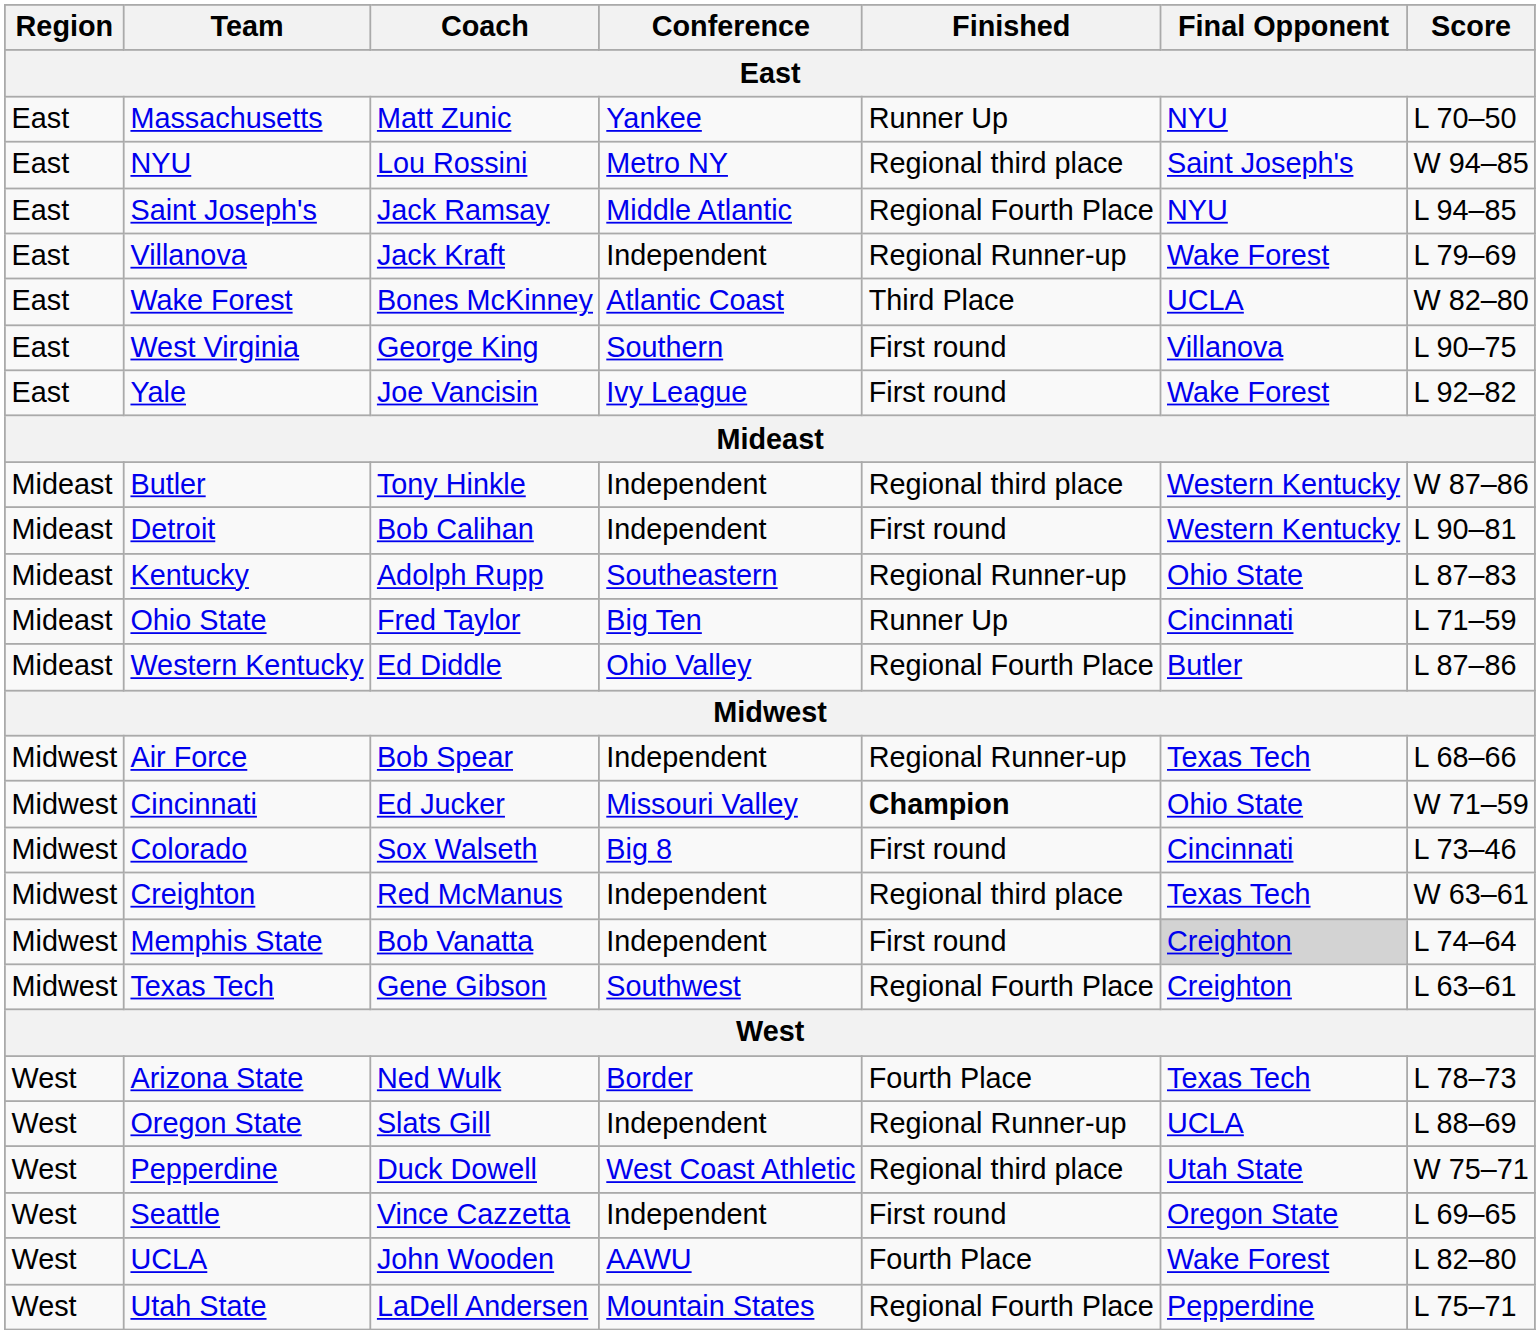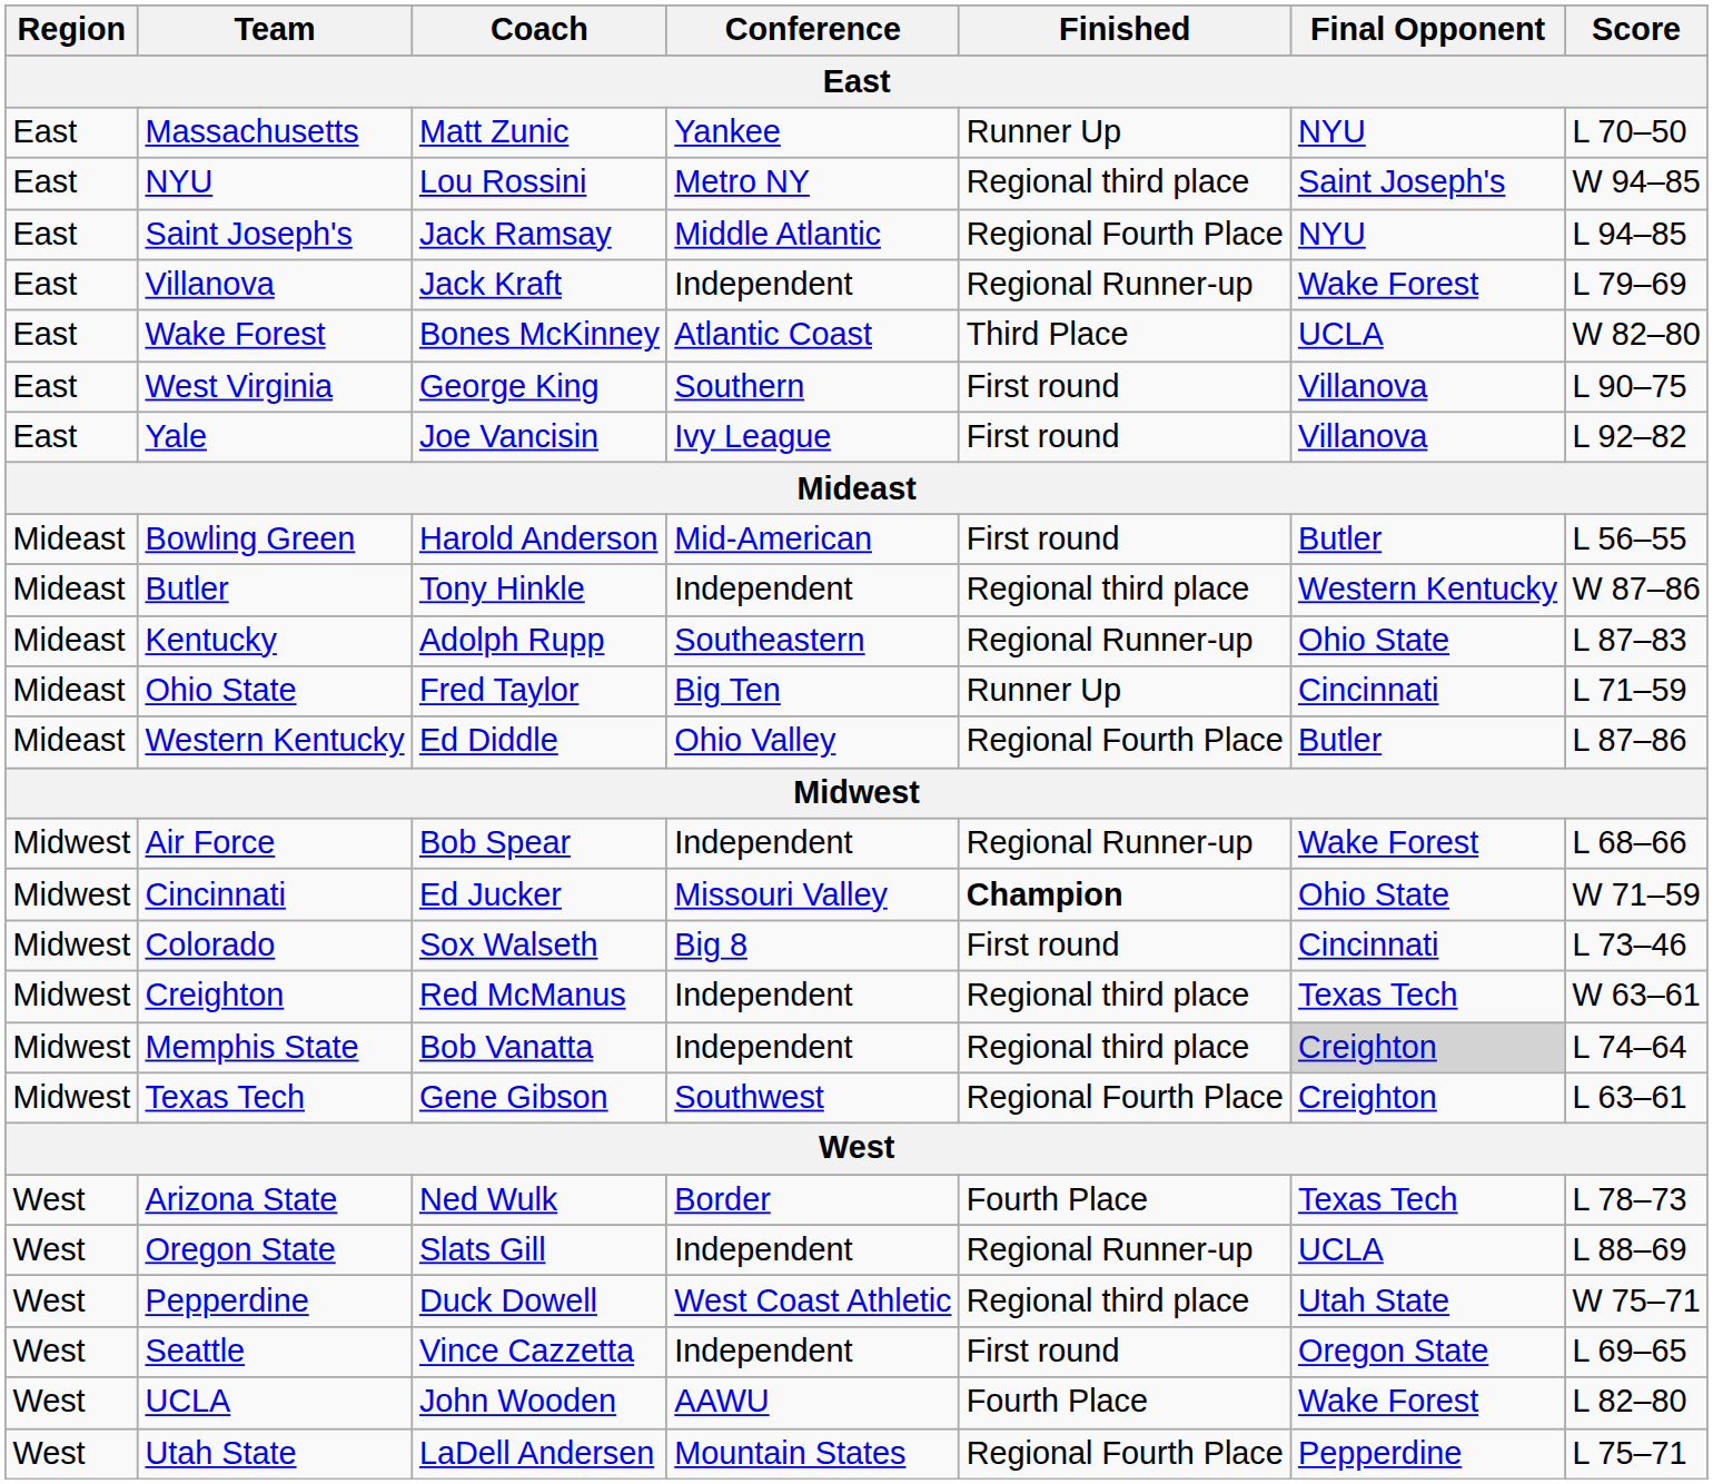 <table class=wikitable>
 <tr>
 <th>Region</th>
 <th>Team</th>
 <th>Coach</th>
 <th>Conference</th>
 <th>Finished</th>
 <th>Final Opponent</th>
 <th>Score</th>
 </tr>
 <tr>
 <th colspan=7>East</th>
 </tr>
 <tr>
 <td>East</td>
 <td><a href='#'>Massachusetts</a></td>
 <td><a href='#'>Matt Zunic</a></td>
 <td><a href='#'>Yankee</a></td>
 <td>Runner Up</td>
 <td><a href='#'>NYU</a></td>
 <td>L 70–50</td>
 </tr>
 <tr>
 <td>East</td>
 <td><a href='#'>NYU</a></td>
 <td><a href='#'>Lou Rossini</a></td>
 <td><a href='#'>Metro NY</a></td>
 <td>Regional third place</td>
 <td><a href='#'>Saint Joseph's</a></td>
 <td>W 94–85</td>
 </tr>
 <tr>
 <td>East</td>
 <td><a href='#'>Saint Joseph's</a></td>
 <td><a href='#'>Jack Ramsay</a></td>
 <td><a href='#'>Middle Atlantic</a></td>
 <td>Regional Fourth Place</td>
 <td><a href='#'>NYU</a></td>
 <td>L 94–85</td>
 </tr>
 <tr>
 <td>East</td>
 <td><a href='#'>Villanova</a></td>
 <td><a href='#'>Jack Kraft</a></td>
 <td>Independent</td>
 <td>Regional Runner-up</td>
 <td><a href='#'>Wake Forest</a></td>
 <td>L 79–69</td>
 </tr>
 <tr>
 <td>East</td>
 <td><a href='#'>Wake Forest</a></td>
 <td><a href='#'>Bones McKinney</a></td>
 <td><a href='#'>Atlantic Coast</a></td>
 <td>Third Place</td>
 <td><a href='#'>UCLA</a></td>
 <td>W 82–80</td>
 </tr>
 <tr>
 <td>East</td>
 <td><a href='#'>West Virginia</a></td>
 <td><a href='#'>George King</a></td>
 <td><a href='#'>Southern</a></td>
 <td>First round</td>
 <td><a href='#'>Villanova</a></td>
 <td>L 90–75</td>
 </tr>
 <tr>
 <td>East</td>
 <td><a href='#'>Yale</a></td>
 <td><a href='#'>Joe Vancisin</a></td>
 <td><a href='#'>Ivy League</a></td>
 <td>First round</td>
-<td><a href='#'>Wake Forest</a></td>
+<td><a href='#'>Villanova</a></td>
 <td>L 92–82</td>
 </tr>
 <tr>
 <th colspan=7>Mideast</th>
+</tr>
+<tr>
+<td>Mideast</td>
+<td><a href='#'>Bowling Green</a></td>
+<td><a href='#'>Harold Anderson</a></td>
+<td><a href='#'>Mid-American</a></td>
+<td>First round</td>
+<td><a href='#'>Butler</a></td>
+<td>L 56–55</td>
 </tr>
 <tr>
 <td>Mideast</td>
 <td><a href='#'>Butler</a></td>
 <td><a href='#'>Tony Hinkle</a></td>
 <td>Independent</td>
 <td>Regional third place</td>
 <td><a href='#'>Western Kentucky</a></td>
 <td>W 87–86</td>
-</tr>
-<tr>
-<td>Mideast</td>
-<td><a href='#'>Detroit</a></td>
-<td><a href='#'>Bob Calihan</a></td>
-<td>Independent</td>
-<td>First round</td>
-<td><a href='#'>Western Kentucky</a></td>
-<td>L 90–81</td>
 </tr>
 <tr>
 <td>Mideast</td>
 <td><a href='#'>Kentucky</a></td>
 <td><a href='#'>Adolph Rupp</a></td>
 <td><a href='#'>Southeastern</a></td>
 <td>Regional Runner-up</td>
 <td><a href='#'>Ohio State</a></td>
 <td>L 87–83</td>
 </tr>
 <tr>
 <td>Mideast</td>
 <td><a href='#'>Ohio State</a></td>
 <td><a href='#'>Fred Taylor</a></td>
 <td><a href='#'>Big Ten</a></td>
 <td>Runner Up</td>
 <td><a href='#'>Cincinnati</a></td>
 <td>L 71–59</td>
 </tr>
 <tr>
 <td>Mideast</td>
 <td><a href='#'>Western Kentucky</a></td>
 <td><a href='#'>Ed Diddle</a></td>
 <td><a href='#'>Ohio Valley</a></td>
 <td>Regional Fourth Place</td>
 <td><a href='#'>Butler</a></td>
 <td>L 87–86</td>
 </tr>
 <tr>
 <th colspan=7>Midwest</th>
 </tr>
 <tr>
 <td>Midwest</td>
 <td><a href='#'>Air Force</a></td>
 <td><a href='#'>Bob Spear</a></td>
 <td>Independent</td>
 <td>Regional Runner-up</td>
-<td><a href='#'>Texas Tech</a></td>
+<td><a href='#'>Wake Forest</a></td>
 <td>L 68–66</td>
 </tr>
 <tr>
 <td>Midwest</td>
 <td><a href='#'>Cincinnati</a></td>
 <td><a href='#'>Ed Jucker</a></td>
 <td><a href='#'>Missouri Valley</a></td>
 <td><strong>Champion</strong></td>
 <td><a href='#'>Ohio State</a></td>
 <td>W 71–59</td>
 </tr>
 <tr>
 <td>Midwest</td>
 <td><a href='#'>Colorado</a></td>
 <td><a href='#'>Sox Walseth</a></td>
 <td><a href='#'>Big 8</a></td>
 <td>First round</td>
 <td><a href='#'>Cincinnati</a></td>
 <td>L 73–46</td>
 </tr>
 <tr>
 <td>Midwest</td>
 <td><a href='#'>Creighton</a></td>
 <td><a href='#'>Red McManus</a></td>
 <td>Independent</td>
 <td>Regional third place</td>
 <td><a href='#'>Texas Tech</a></td>
 <td>W 63–61</td>
 </tr>
 <tr>
 <td>Midwest</td>
 <td><a href='#'>Memphis State</a></td>
 <td><a href='#'>Bob Vanatta</a></td>
 <td>Independent</td>
-<td>First round</td>
+<td>Regional third place</td>
 <td style="background: lightgrey;"><a href='#'>Creighton</a></td>
 <td>L 74–64</td>
 </tr>
 <tr>
 <td>Midwest</td>
 <td><a href='#'>Texas Tech</a></td>
 <td><a href='#'>Gene Gibson</a></td>
 <td><a href='#'>Southwest</a></td>
 <td>Regional Fourth Place</td>
 <td><a href='#'>Creighton</a></td>
 <td>L 63–61</td>
 </tr>
 <tr>
 <th colspan=7>West</th>
 </tr>
 <tr>
 <td>West</td>
 <td><a href='#'>Arizona State</a></td>
 <td><a href='#'>Ned Wulk</a></td>
 <td><a href='#'>Border</a></td>
 <td>Fourth Place</td>
 <td><a href='#'>Texas Tech</a></td>
 <td>L 78–73</td>
 </tr>
 <tr>
 <td>West</td>
 <td><a href='#'>Oregon State</a></td>
 <td><a href='#'>Slats Gill</a></td>
 <td>Independent</td>
 <td>Regional Runner-up</td>
 <td><a href='#'>UCLA</a></td>
 <td>L 88–69</td>
 </tr>
 <tr>
 <td>West</td>
 <td><a href='#'>Pepperdine</a></td>
 <td><a href='#'>Duck Dowell</a></td>
 <td><a href='#'>West Coast Athletic</a></td>
 <td>Regional third place</td>
 <td><a href='#'>Utah State</a></td>
 <td>W 75–71</td>
 </tr>
 <tr>
 <td>West</td>
 <td><a href='#'>Seattle</a></td>
 <td><a href='#'>Vince Cazzetta</a></td>
 <td>Independent</td>
 <td>First round</td>
 <td><a href='#'>Oregon State</a></td>
 <td>L 69–65</td>
 </tr>
 <tr>
 <td>West</td>
 <td><a href='#'>UCLA</a></td>
 <td><a href='#'>John Wooden</a></td>
 <td><a href='#'>AAWU</a></td>
 <td>Fourth Place</td>
 <td><a href='#'>Wake Forest</a></td>
 <td>L 82–80</td>
 </tr>
 <tr>
 <td>West</td>
 <td><a href='#'>Utah State</a></td>
 <td><a href='#'>LaDell Andersen</a></td>
 <td><a href='#'>Mountain States</a></td>
 <td>Regional Fourth Place</td>
 <td><a href='#'>Pepperdine</a></td>
 <td>L 75–71</td>
 </tr>
 <tr>
 </tr>
 </table>
